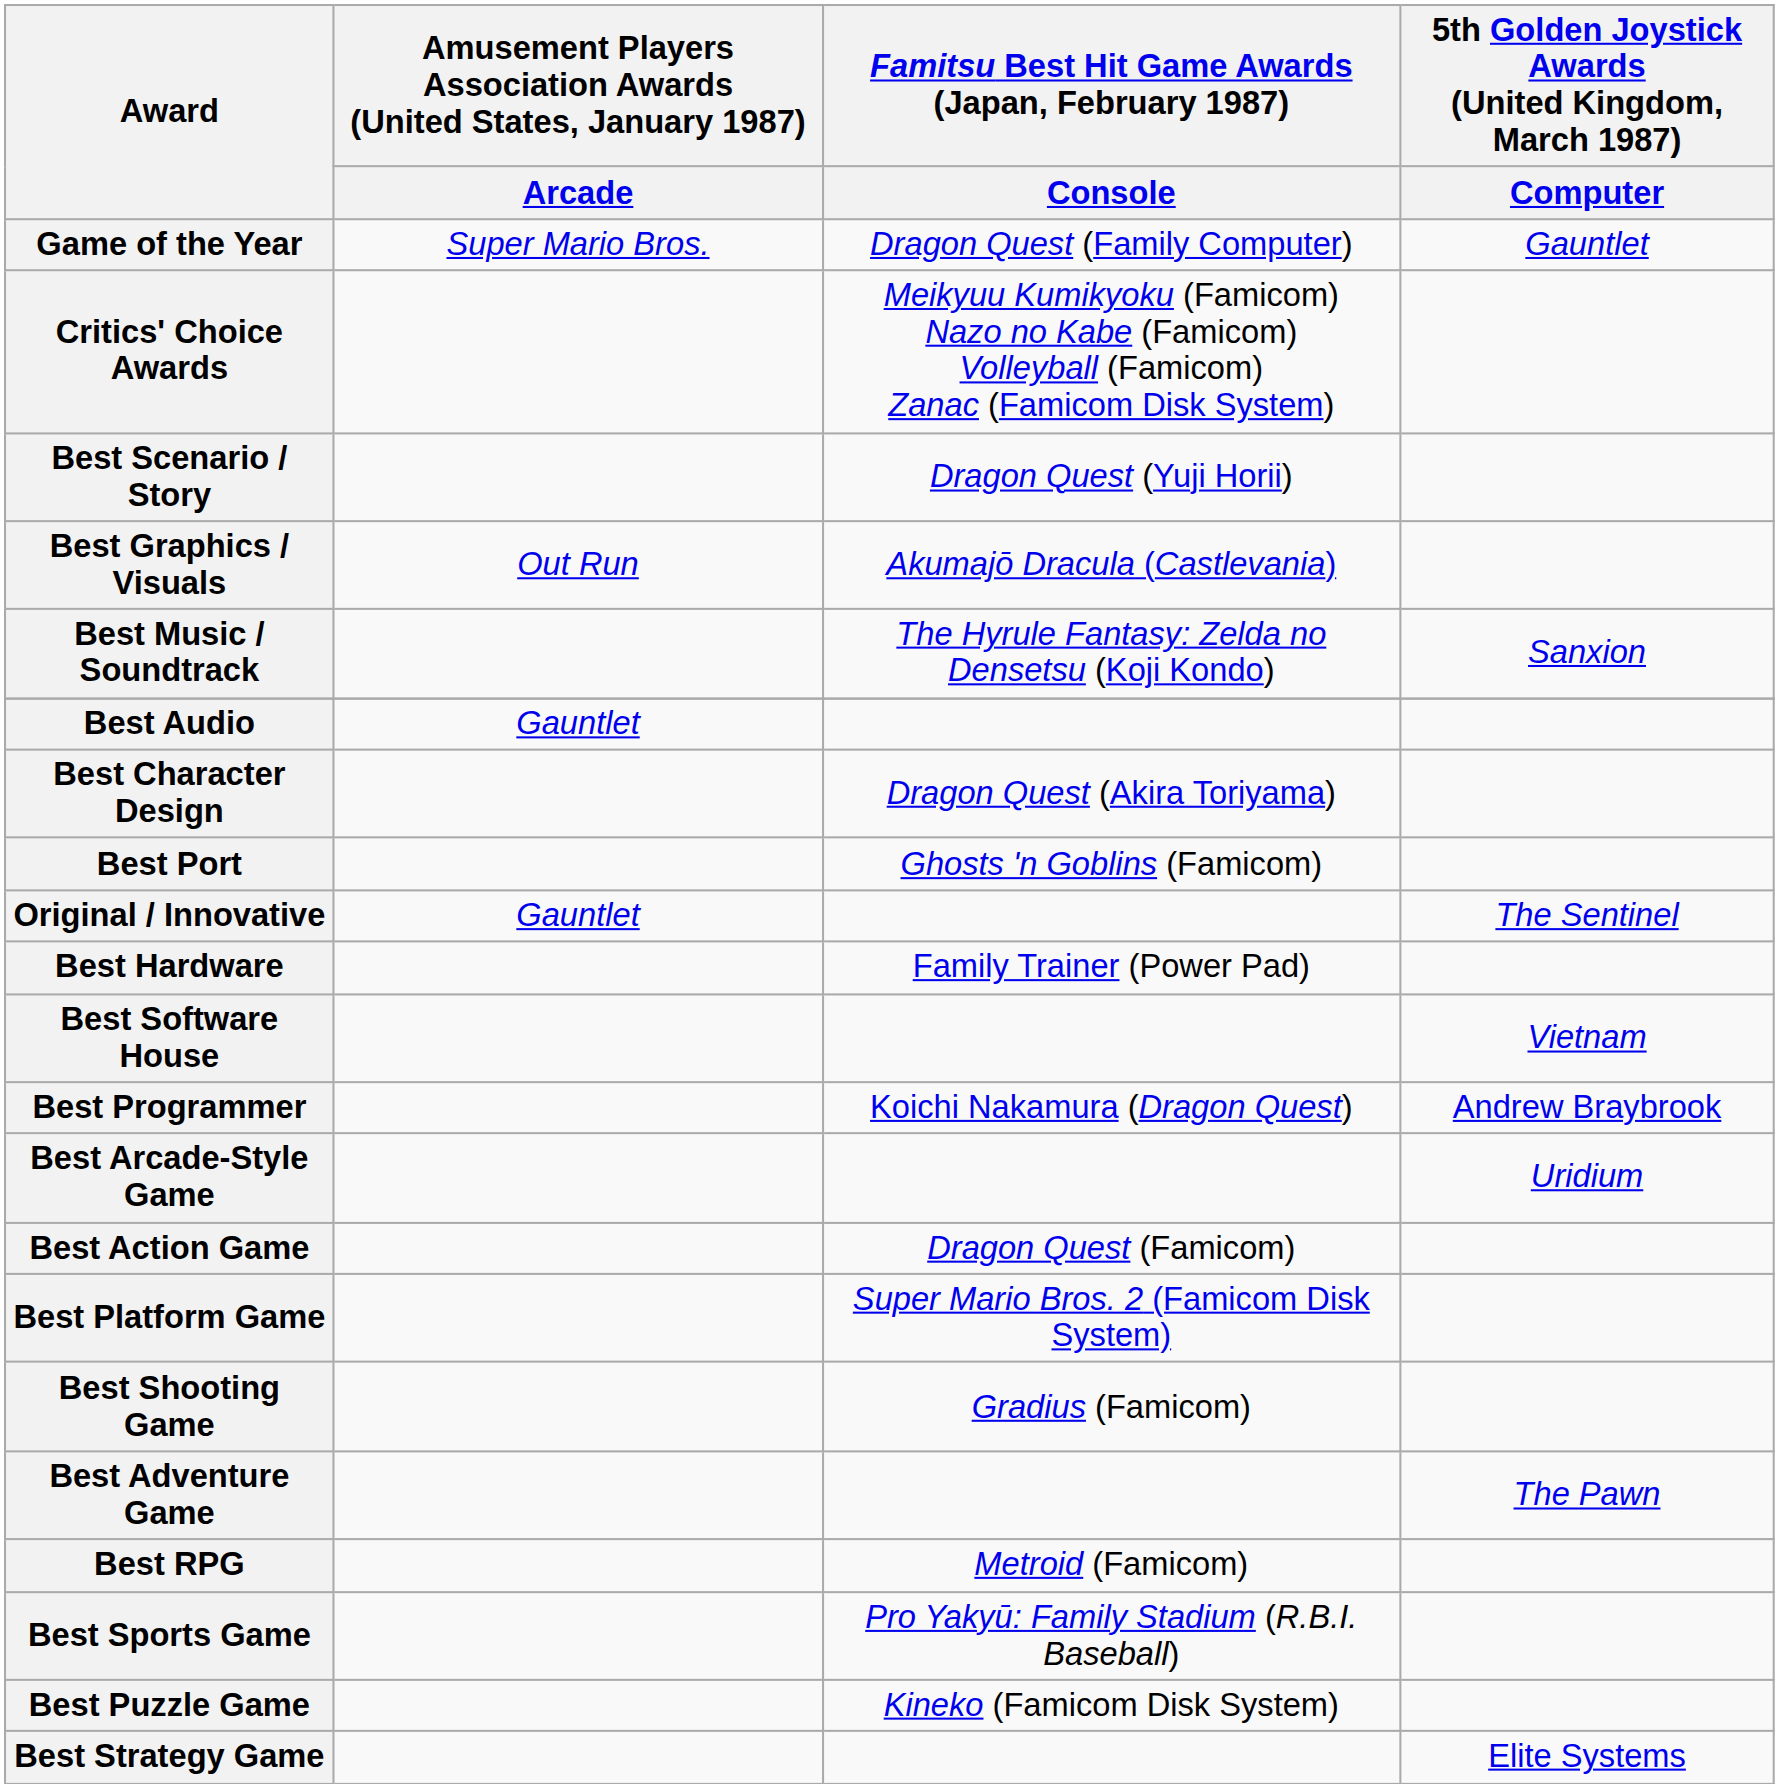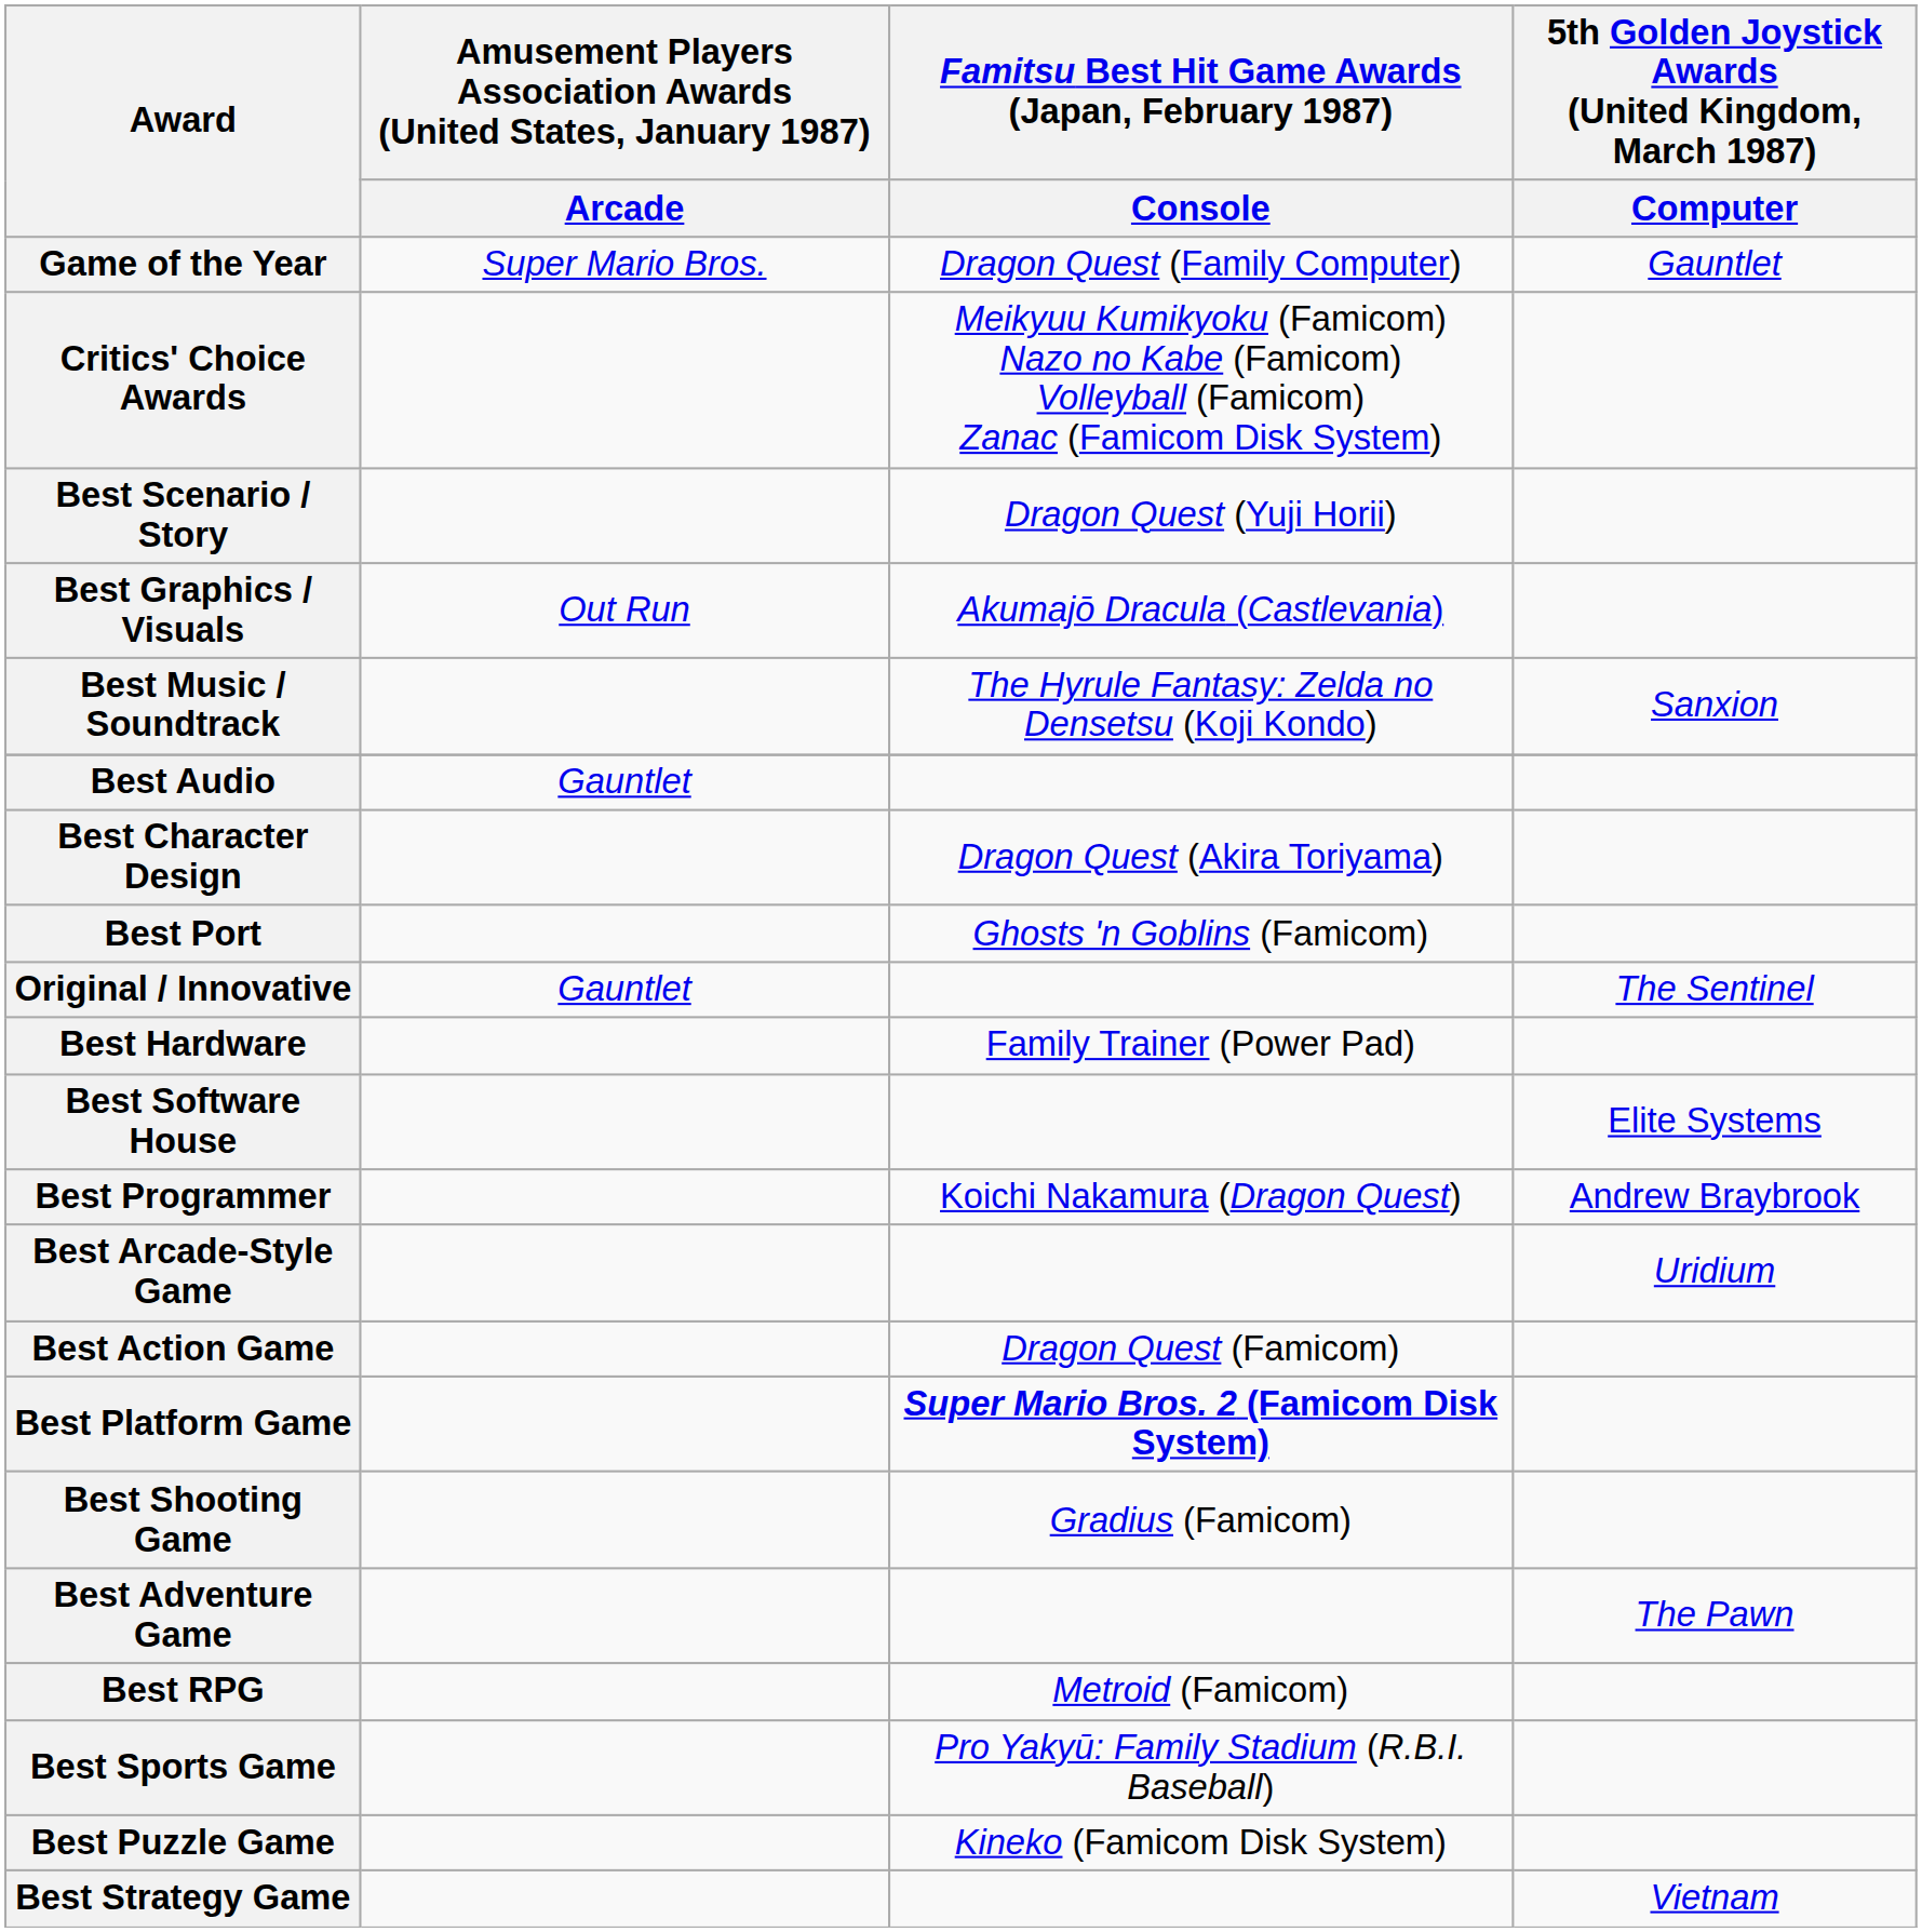 <table class="wikitable" style="text-align:center">
 <tr>
 <th rowspan="2">Award</th>
 <th>Amusement Players Association Awards <br> (United States, January 1987)</th>
 <th><a href='#'><em>Famitsu</em> Best Hit Game Awards</a> <br> (Japan, February 1987)</th>
 <th>5th <a href='#'>Golden Joystick Awards</a> <br> (United Kingdom, March 1987)</th>
 </tr>
 <tr>
 <th><a href='#'>Arcade</a></th>
 <th><a href='#'>Console</a></th>
 <th><a href='#'>Computer</a></th>
 </tr>
 <tr>
 <th>Game of the Year</th>
 <td><em><a href='#'>Super Mario Bros.</a></em></td>
 <td><em><a href='#'>Dragon Quest</a></em> (<a href='#'>Family Computer</a>)</td>
 <td><em><a href='#'>Gauntlet</a></em></td>
 </tr>
 <tr>
 <th>Critics' Choice Awards</th>
 <td></td>
 <td><em><a href='#'>Meikyuu Kumikyoku</a></em> (Famicom) <br> <em><a href='#'>Nazo no Kabe</a></em> (Famicom) <br> <a href='#'><em>Volleyball</em></a> (Famicom) <br> <em><a href='#'>Zanac</a></em> (<a href='#'>Famicom Disk System</a>)</td>
 <td></td>
 </tr>
 <tr>
 <th>Best Scenario / Story</th>
 <td></td>
 <td><em><a href='#'>Dragon Quest</a></em> (<a href='#'>Yuji Horii</a>)</td>
 <td></td>
 </tr>
 <tr>
 <th>Best Graphics / Visuals</th>
 <td><em><a href='#'>Out Run</a></em></td>
 <td><a href='#'><em>Akumajō Dracula</em> (<em>Castlevania</em>)</a></td>
 <td></td>
 </tr>
 <tr>
 <th>Best Music / Soundtrack</th>
 <td></td>
 <td><em><a href='#'>The Hyrule Fantasy: Zelda no Densetsu</a></em> (<a href='#'>Koji Kondo</a>)</td>
 <td><em><a href='#'>Sanxion</a></em></td>
 </tr>
 <tr>
 </tr>
 <tr>
 <th>Best Audio</th>
 <td><em><a href='#'>Gauntlet</a></em></td>
 <td></td>
 <td></td>
 </tr>
 <tr>
 <th>Best Character Design</th>
 <td></td>
 <td><em><a href='#'>Dragon Quest</a></em> (<a href='#'>Akira Toriyama</a>)</td>
 <td></td>
 </tr>
 <tr>
 <th>Best Port</th>
 <td></td>
 <td><em><a href='#'>Ghosts 'n Goblins</a></em> (Famicom)</td>
 <td></td>
 </tr>
 <tr>
 <th>Original / Innovative</th>
 <td><em><a href='#'>Gauntlet</a></em></td>
 <td></td>
 <td><em><a href='#'>The Sentinel</a></em></td>
 </tr>
 <tr>
 <th>Best Hardware</th>
 <td></td>
 <td><a href='#'>Family Trainer</a> (Power Pad)</td>
 <td></td>
 </tr>
 <tr>
 <th>Best Software House</th>
 <td></td>
 <td></td>
-<td><em><a href='#'>Vietnam</a></em></td>
+<td><a href='#'>Elite Systems</a></td>
 </tr>
 <tr>
 <th>Best Programmer</th>
 <td></td>
 <td><a href='#'>Koichi Nakamura</a> (<em><a href='#'>Dragon Quest</a></em>)</td>
 <td><a href='#'>Andrew Braybrook</a></td>
 </tr>
 <tr>
 <th>Best Arcade-Style Game</th>
 <td></td>
 <td></td>
 <td><em><a href='#'>Uridium</a></em></td>
 </tr>
 <tr>
 <th>Best Action Game</th>
 <td></td>
 <td><em><a href='#'>Dragon Quest</a></em> (Famicom)</td>
 <td></td>
 </tr>
 <tr>
 <th>Best Platform Game</th>
 <td></td>
-<td><a href='#'><em>Super Mario Bros. 2</em> (Famicom Disk System)</a></td>
+<td><strong><a href='#'><em>Super Mario Bros. 2</em> (Famicom Disk System)</a></strong></td>
 <td></td>
 </tr>
 <tr>
 <th>Best Shooting Game</th>
 <td></td>
 <td><em><a href='#'>Gradius</a></em> (Famicom)</td>
 <td></td>
 </tr>
 <tr>
 <th>Best Adventure Game</th>
 <td></td>
 <td></td>
 <td><em><a href='#'>The Pawn</a></em></td>
 </tr>
 <tr>
 <th>Best RPG</th>
 <td></td>
 <td><em><a href='#'>Metroid</a></em> (Famicom)</td>
 <td></td>
 </tr>
 <tr>
 <th>Best Sports Game</th>
 <td></td>
 <td><em><a href='#'>Pro Yakyū: Family Stadium</a></em> (<em>R.B.I. Baseball</em>)</td>
 <td></td>
 </tr>
 <tr>
 <th>Best Puzzle Game</th>
 <td></td>
 <td><em><a href='#'>Kineko</a></em> (Famicom Disk System)</td>
 <td></td>
 </tr>
 <tr>
 <th>Best Strategy Game</th>
 <td></td>
 <td></td>
-<td><a href='#'>Elite Systems</a></td>
+<td><em><a href='#'>Vietnam</a></em></td>
 </tr>
 </table>
